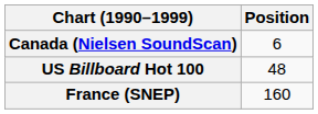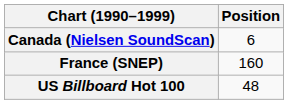 <table class="wikitable sortable plainrowheaders" style="text-align:center">
 <tr>
 <th scope="col">Chart (1990–1999)</th>
 <th scope="col">Position</th>
 </tr>
 <tr>
 <th scope="row">Canada (<a href='#'>Nielsen SoundScan</a>)</th>
 <td>6</td>
 </tr>
 <tr>
+<th scope="row">France (SNEP)</th>
+<td>160</td>
+</tr>
+<tr>
 <th scope="row">US <em>Billboard</em> Hot 100</th>
 <td>48</td>
 </tr>
-<tr>
-<th scope="row">France (SNEP)</th>
-<td>160</td>
-</tr>
 </table>
